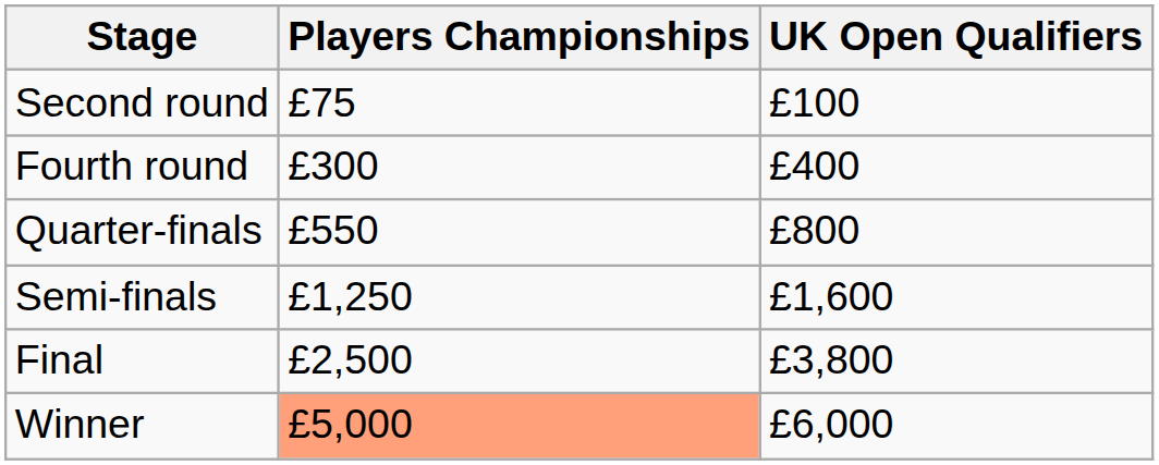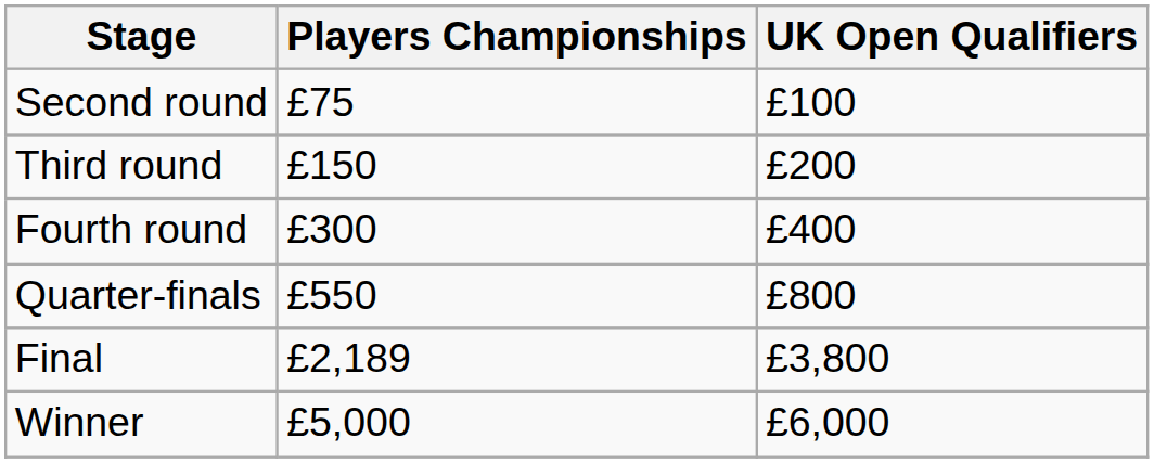 <table class="wikitable">
 <tr>
 <th>Stage</th>
 <th>Players Championships</th>
 <th>UK Open Qualifiers</th>
 </tr>
 <tr>
 <td>Second round</td>
 <td>£75</td>
 <td>£100</td>
 </tr>
 <tr>
+<td>Third round</td>
+<td>£150</td>
+<td>£200</td>
+</tr>
+<tr>
 <td>Fourth round</td>
 <td>£300</td>
 <td>£400</td>
 </tr>
 <tr>
 <td>Quarter-finals</td>
 <td>£550</td>
 <td>£800</td>
 </tr>
 <tr>
-<td>Semi-finals</td>
-<td>£1,250</td>
-<td>£1,600</td>
-</tr>
-<tr>
 <td>Final</td>
-<td>£2,500</td>
+<td>£2,189</td>
 <td>£3,800</td>
 </tr>
 <tr>
 <td>Winner</td>
-<td style="background: lightsalmon;">£5,000</td>
+<td>£5,000</td>
 <td>£6,000</td>
 </tr>
 </table>
